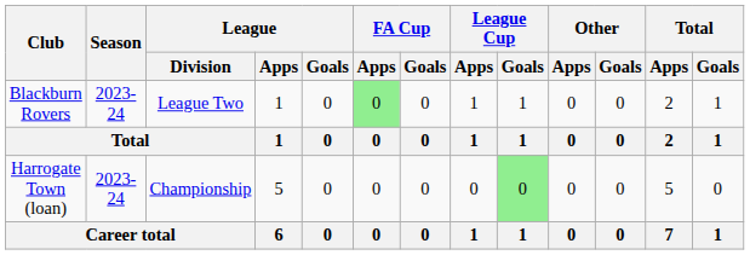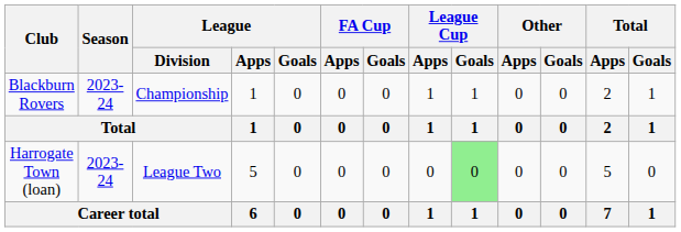 <table class="wikitable" style="text-align: center">
 <tr>
 <th rowspan="2">Club</th>
 <th rowspan="2">Season</th>
 <th colspan="3">League</th>
 <th colspan="2"><a href='#'>FA Cup</a></th>
 <th colspan="2"><a href='#'>League Cup</a></th>
 <th colspan="2">Other</th>
 <th colspan="2">Total</th>
 </tr>
 <tr>
 <th>Division</th>
 <th>Apps</th>
 <th>Goals</th>
 <th>Apps</th>
 <th>Goals</th>
 <th>Apps</th>
 <th>Goals</th>
 <th>Apps</th>
 <th>Goals</th>
 <th>Apps</th>
 <th>Goals</th>
 </tr>
 <tr>
 <td><a href='#'>Blackburn Rovers</a></td>
 <td><a href='#'>2023-24</a></td>
-<td rowspan="1"><a href='#'>League Two</a></td>
+<td rowspan="1"><a href='#'>Championship</a></td>
 <td>1</td>
 <td>0</td>
-<td style="background: lightgreen;">0</td>
+<td>0</td>
 <td>0</td>
 <td>1</td>
 <td>1</td>
 <td>0</td>
 <td>0</td>
 <td>2</td>
 <td>1</td>
 </tr>
 <tr>
 <th colspan="3">Total</th>
 <th>1</th>
 <th>0</th>
 <th>0</th>
 <th>0</th>
 <th>1</th>
 <th>1</th>
 <th>0</th>
 <th>0</th>
 <th>2</th>
 <th>1</th>
 </tr>
 <tr>
 <td><a href='#'>Harrogate Town</a> (loan)</td>
 <td><a href='#'>2023-24</a></td>
-<td rowspan="1"><a href='#'>Championship</a></td>
+<td rowspan="1"><a href='#'>League Two</a></td>
 <td>5</td>
 <td>0</td>
 <td>0</td>
 <td>0</td>
 <td>0</td>
 <td style="background: lightgreen;">0</td>
 <td>0</td>
 <td>0</td>
 <td>5</td>
 <td>0</td>
 </tr>
 <tr>
 <th colspan="3">Career total</th>
 <th>6</th>
 <th>0</th>
 <th>0</th>
 <th>0</th>
 <th>1</th>
 <th>1</th>
 <th>0</th>
 <th>0</th>
 <th>7</th>
 <th>1</th>
 </tr>
 </table>
